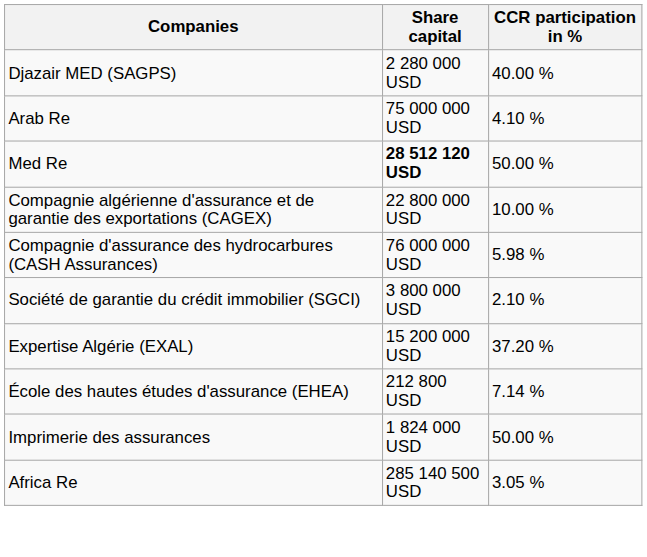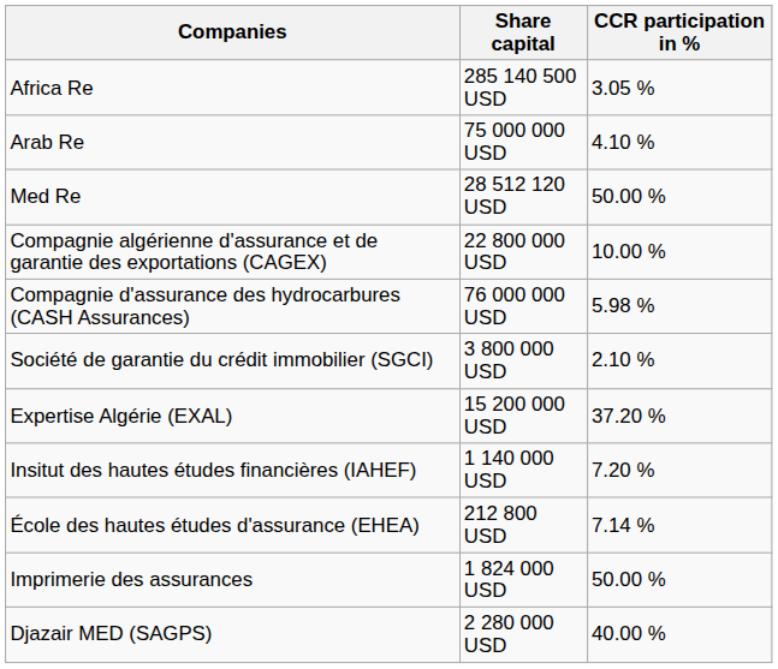 <table class="wikitable">
 <tr>
 <th>Companies</th>
 <th>Share capital</th>
 <th>CCR participation in %</th>
 </tr>
 <tr>
-<td>Djazair MED (SAGPS)</td>
-<td>2 280 000 USD</td>
-<td>40.00 %</td>
+<td>Africa Re</td>
+<td>285 140 500 USD</td>
+<td>3.05 %</td>
 </tr>
 <tr>
 <td>Arab Re</td>
 <td>75 000 000 USD</td>
 <td>4.10 %</td>
 </tr>
 <tr>
 <td>Med Re</td>
-<td><strong>28 512 120 USD</strong></td>
+<td>28 512 120 USD</td>
 <td>50.00 %</td>
 </tr>
 <tr>
 <td>Compagnie algérienne d'assurance et de garantie des exportations (CAGEX)</td>
 <td>22 800 000 USD</td>
 <td>10.00 %</td>
 </tr>
 <tr>
 <td>Compagnie d'assurance des hydrocarbures (CASH Assurances)</td>
 <td>76 000 000 USD</td>
 <td>5.98 %</td>
 </tr>
 <tr>
 <td>Société de garantie du crédit immobilier (SGCI)</td>
 <td>3 800 000 USD</td>
 <td>2.10 %</td>
 </tr>
 <tr>
 <td>Expertise Algérie (EXAL)</td>
 <td>15 200 000 USD</td>
 <td>37.20 %</td>
 </tr>
 <tr>
+<td>Insitut des hautes études financières (IAHEF)</td>
+<td>1 140 000 USD</td>
+<td>7.20 %</td>
+</tr>
+<tr>
 <td>École des hautes études d'assurance (EHEA)</td>
 <td>212 800 USD</td>
 <td>7.14 %</td>
 </tr>
 <tr>
 <td>Imprimerie des assurances</td>
 <td>1 824 000 USD</td>
 <td>50.00 %</td>
 </tr>
 <tr>
-<td>Africa Re</td>
-<td>285 140 500 USD</td>
-<td>3.05 %</td>
+<td>Djazair MED (SAGPS)</td>
+<td>2 280 000 USD</td>
+<td>40.00 %</td>
 </tr>
 </table>
